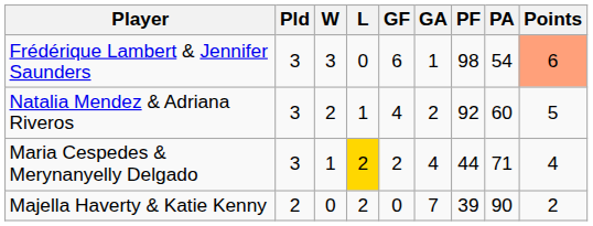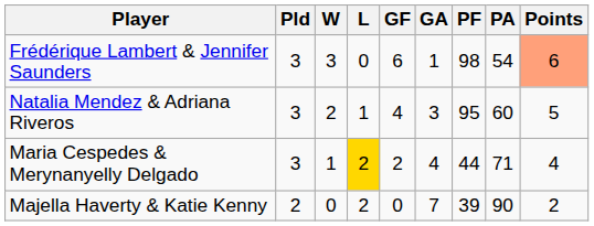 <table class=wikitable style="text-align:center">
 <tr>
 <th width=220>Player</th>
 <th width=20>Pld</th>
 <th width=20>W</th>
 <th width=20>L</th>
 <th width=20>GF</th>
 <th width=20>GA</th>
 <th width=20>PF</th>
 <th width=20>PA</th>
 <th width=50>Points</th>
 </tr>
 <tr>
 <td align=left> <a href='#'>Frédérique Lambert</a> & <a href='#'>Jennifer Saunders</a></td>
 <td>3</td>
 <td>3</td>
 <td>0</td>
 <td>6</td>
 <td>1</td>
 <td>98</td>
 <td>54</td>
 <td style="background: lightsalmon;">6</td>
 </tr>
 <tr>
 <td align=left> <a href='#'>Natalia Mendez</a> & Adriana Riveros</td>
 <td>3</td>
 <td>2</td>
 <td>1</td>
 <td>4</td>
-<td>2</td>
-<td>92</td>
+<td>3</td>
+<td>95</td>
 <td>60</td>
 <td>5</td>
 </tr>
 <tr>
 <td align=left> Maria Cespedes & Merynanyelly Delgado</td>
 <td>3</td>
 <td>1</td>
 <td style="background: gold;">2</td>
 <td>2</td>
 <td>4</td>
 <td>44</td>
 <td>71</td>
 <td>4</td>
 </tr>
 <tr>
 <td align=left> Majella Haverty & Katie Kenny</td>
 <td>2</td>
 <td>0</td>
 <td>2</td>
 <td>0</td>
 <td>7</td>
 <td>39</td>
 <td>90</td>
 <td>2</td>
 </tr>
 </table>
